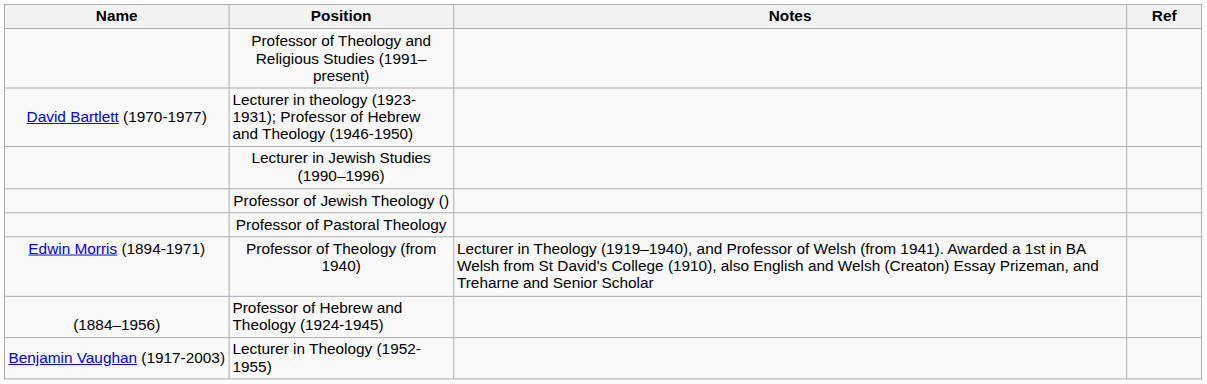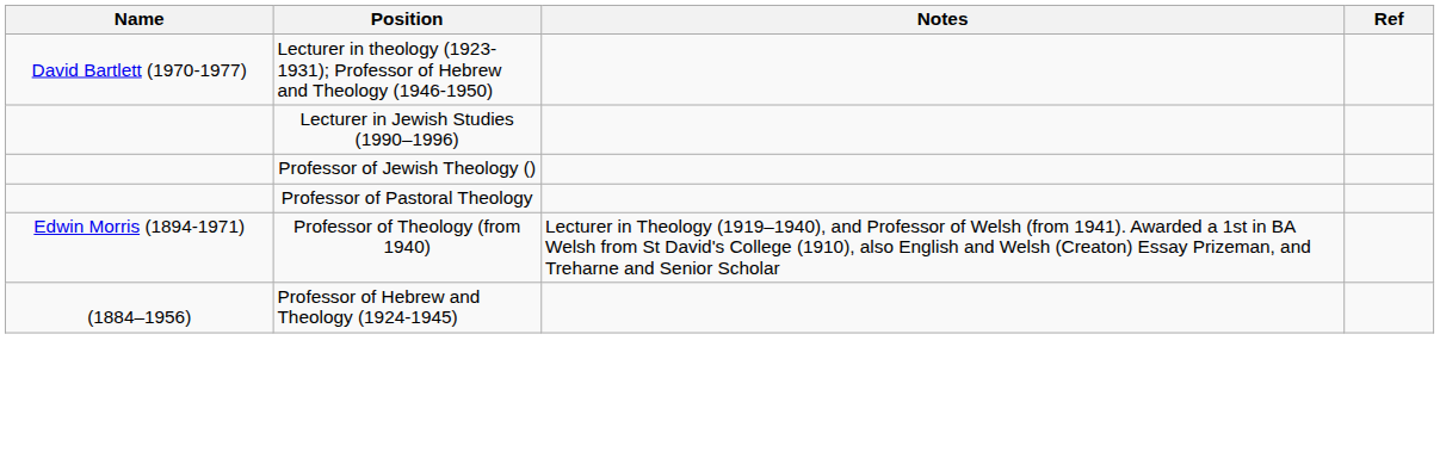 <table class="wikitable sortable">
 <tr>
 <th scope="column" width="15%">Name</th>
 <th scope="column" width="15%" class="unsortable">Position</th>
 <th scope="column" width="45%" class="unsortable">Notes</th>
 <th scope="column" width="5%" class="unsortable">Ref</th>
-</tr>
-<tr valign="top">
-<td align="center"></td>
-<td align="center">Professor of Theology and Religious Studies (1991–present)</td>
-<td></td>
-<td align="center"></td>
 </tr>
 <tr>
 <td align="center"><a href='#'>David Bartlett</a> (1970-1977)</td>
 <td>Lecturer in theology (1923-1931); Professor of Hebrew and Theology (1946-1950)</td>
 <td></td>
 <td></td>
 </tr>
 <tr valign="top">
 <td align="center"></td>
 <td align="center">Lecturer in Jewish Studies (1990–1996)</td>
 <td></td>
 <td align="center"></td>
 </tr>
 <tr valign="top">
 <td align="center"></td>
 <td align="center">Professor of Jewish Theology ()</td>
 <td></td>
 <td align="center"></td>
 </tr>
 <tr valign="top">
 <td align="center"></td>
 <td align="center">Professor of Pastoral Theology</td>
 <td></td>
 <td align="center"></td>
 </tr>
 <tr valign="top">
 <td align="center"><a href='#'>Edwin Morris</a> (1894-1971)</td>
 <td align="center">Professor of Theology (from 1940)</td>
 <td>Lecturer in Theology (1919–1940), and Professor of Welsh (from 1941). Awarded a 1st in BA Welsh from St David's College (1910), also English and Welsh (Creaton) Essay Prizeman, and Treharne and Senior Scholar</td>
 <td align="center"></td>
 </tr>
 <tr>
 <td align="center"> <br> (1884–1956)</td>
 <td>Professor of Hebrew and Theology (1924-1945)</td>
 <td></td>
 <td></td>
 </tr>
-<tr>
-<td align="center"><a href='#'>Benjamin Vaughan</a> (1917-2003)</td>
-<td>Lecturer in Theology (1952-1955)</td>
-<td></td>
-<td></td>
-</tr>
 </table>
